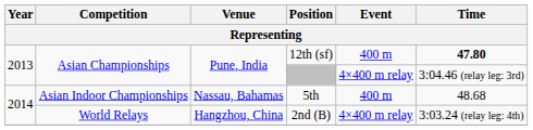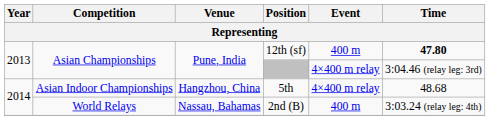 <table class="wikitable sortable" style=text-align:center>
 <tr>
 <th>Year</th>
 <th>Competition</th>
 <th>Venue</th>
 <th>Position</th>
 <th>Event</th>
 <th>Time</th>
 </tr>
 <tr>
 <th colspan="7">Representing </th>
 </tr>
 <tr>
 <td rowspan=2>2013</td>
 <td rowspan=2><a href='#'>Asian Championships</a></td>
 <td rowspan=2><a href='#'>Pune, India</a></td>
 <td>12th (sf)</td>
 <td><a href='#'>400 m</a></td>
 <td><strong>47.80</strong></td>
 </tr>
 <tr>
 <td bgcolor="silver"></td>
 <td><a href='#'>4×400 m relay</a></td>
 <td>3:04.46 <small>(relay leg: 3rd)</small></td>
 </tr>
 <tr>
 <td rowspan=2>2014</td>
 <td><a href='#'>Asian Indoor Championships</a></td>
-<td><a href='#'>Nassau, Bahamas</a></td>
+<td><a href='#'>Hangzhou, China</a></td>
 <td>5th</td>
-<td><a href='#'>400 m</a></td>
+<td><a href='#'>4×400 m relay</a></td>
 <td>48.68 </td>
 </tr>
 <tr>
 <td><a href='#'>World Relays</a></td>
-<td><a href='#'>Hangzhou, China</a></td>
+<td><a href='#'>Nassau, Bahamas</a></td>
 <td>2nd (B)</td>
-<td><a href='#'>4×400 m relay</a></td>
+<td><a href='#'>400 m</a></td>
 <td>3:03.24 <small>(relay leg: 4th)</small> </td>
 </tr>
 <tr>
 </tr>
 </table>
